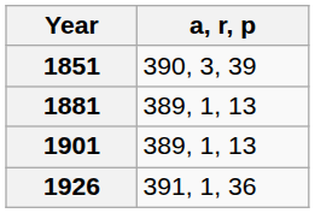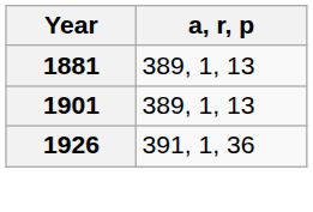 <table class="wikitable" style="margin:0 0 0 3em; border:1px solid darkgrey;">
 <tr>
 <th style="width:75px;">Year</th>
 <th style="width:100px;">a, r, p</th>
-</tr>
-<tr>
-<th>1851</th>
-<td>390, 3, 39 </td>
 </tr>
 <tr>
 <th>1881</th>
 <td>389, 1, 13</td>
 </tr>
 <tr>
 <th>1901</th>
 <td>389, 1, 13</td>
 </tr>
 <tr>
 <th>1926</th>
 <td>391, 1, 36 </td>
 </tr>
 </table>
